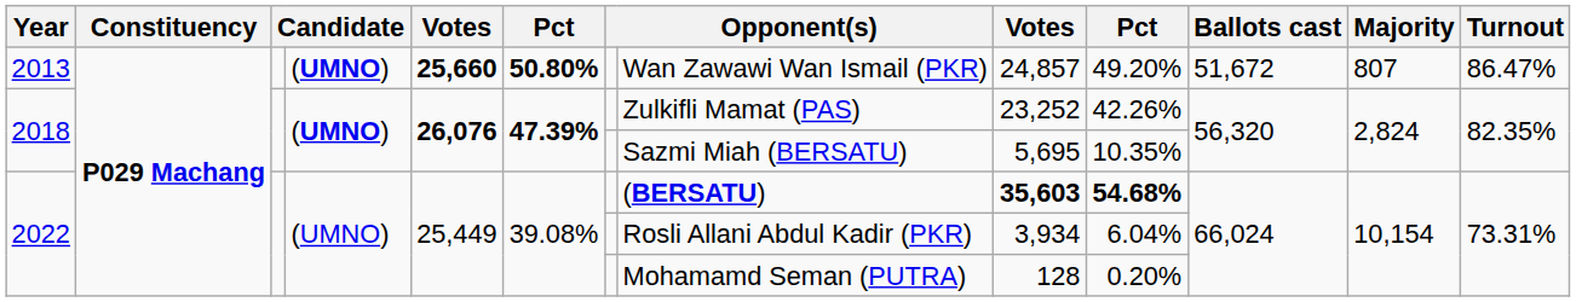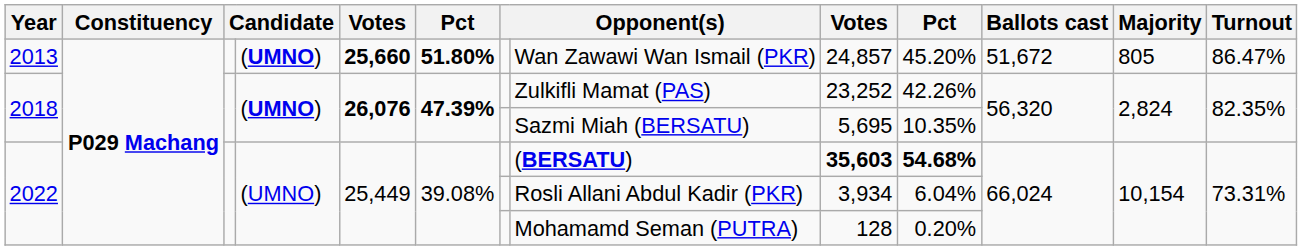 <table class="wikitable" style="margin:0.5em; font-size:95%;">
 <tr>
 <th>Year</th>
 <th>Constituency</th>
 <th colspan=2>Candidate</th>
 <th>Votes</th>
 <th>Pct</th>
 <th colspan=2>Opponent(s)</th>
 <th>Votes</th>
 <th>Pct</th>
 <th>Ballots cast</th>
 <th>Majority</th>
 <th>Turnout</th>
 </tr>
 <tr>
 <td><a href='#'>2013</a></td>
 <td rowspan=12><strong>P029 <a href='#'>Machang</a></strong></td>
 <td></td>
 <td> (<a href='#'><strong>UMNO</strong></a>)</td>
 <td align="right"><strong>25,660</strong></td>
-<td><strong>50.80%</strong></td>
+<td><strong>51.80%</strong></td>
 <td></td>
 <td>Wan Zawawi Wan Ismail (<a href='#'>PKR</a>)</td>
 <td align="right">24,857</td>
-<td>49.20%</td>
+<td>45.20%</td>
 <td>51,672</td>
-<td>807</td>
+<td>805</td>
 <td>86.47%</td>
 </tr>
 <tr>
 <td rowspan="2"><a href='#'>2018</a></td>
 <td rowspan=2 ></td>
 <td rowspan="2"> (<a href='#'><strong>UMNO</strong></a>)</td>
 <td rowspan=2 align="right"><strong>26,076</strong></td>
 <td rowspan="2"><strong>47.39%</strong></td>
 <td></td>
 <td>Zulkifli Mamat (<a href='#'>PAS</a>)</td>
 <td align="right">23,252</td>
 <td>42.26%</td>
 <td rowspan="2">56,320</td>
 <td rowspan="2">2,824</td>
 <td rowspan="2">82.35%</td>
 </tr>
 <tr>
 <td></td>
 <td>Sazmi Miah (<a href='#'>BERSATU</a>)</td>
 <td align="right">5,695</td>
 <td>10.35%</td>
 </tr>
 <tr>
 <td rowspan="3"><a href='#'>2022</a></td>
 <td rowspan="3" ></td>
 <td rowspan="3"> (<a href='#'>UMNO</a>)</td>
 <td rowspan="3" align="right">25,449</td>
 <td rowspan="3">39.08%</td>
 <td></td>
 <td> (<a href='#'><strong>BERSATU</strong></a>)</td>
 <td align="right"><strong>35,603</strong></td>
 <td><strong>54.68%</strong></td>
 <td rowspan=3>66,024</td>
 <td rowspan=3>10,154</td>
 <td rowspan=3>73.31%</td>
 </tr>
 <tr>
 <td></td>
 <td>Rosli Allani Abdul Kadir (<a href='#'>PKR</a>)</td>
 <td align="right">3,934</td>
 <td align="right">6.04%</td>
 </tr>
 <tr>
 <td></td>
 <td>Mohamamd Seman (<a href='#'>PUTRA</a>)</td>
 <td align="right">128</td>
 <td align="right">0.20%</td>
 </tr>
 </table>
